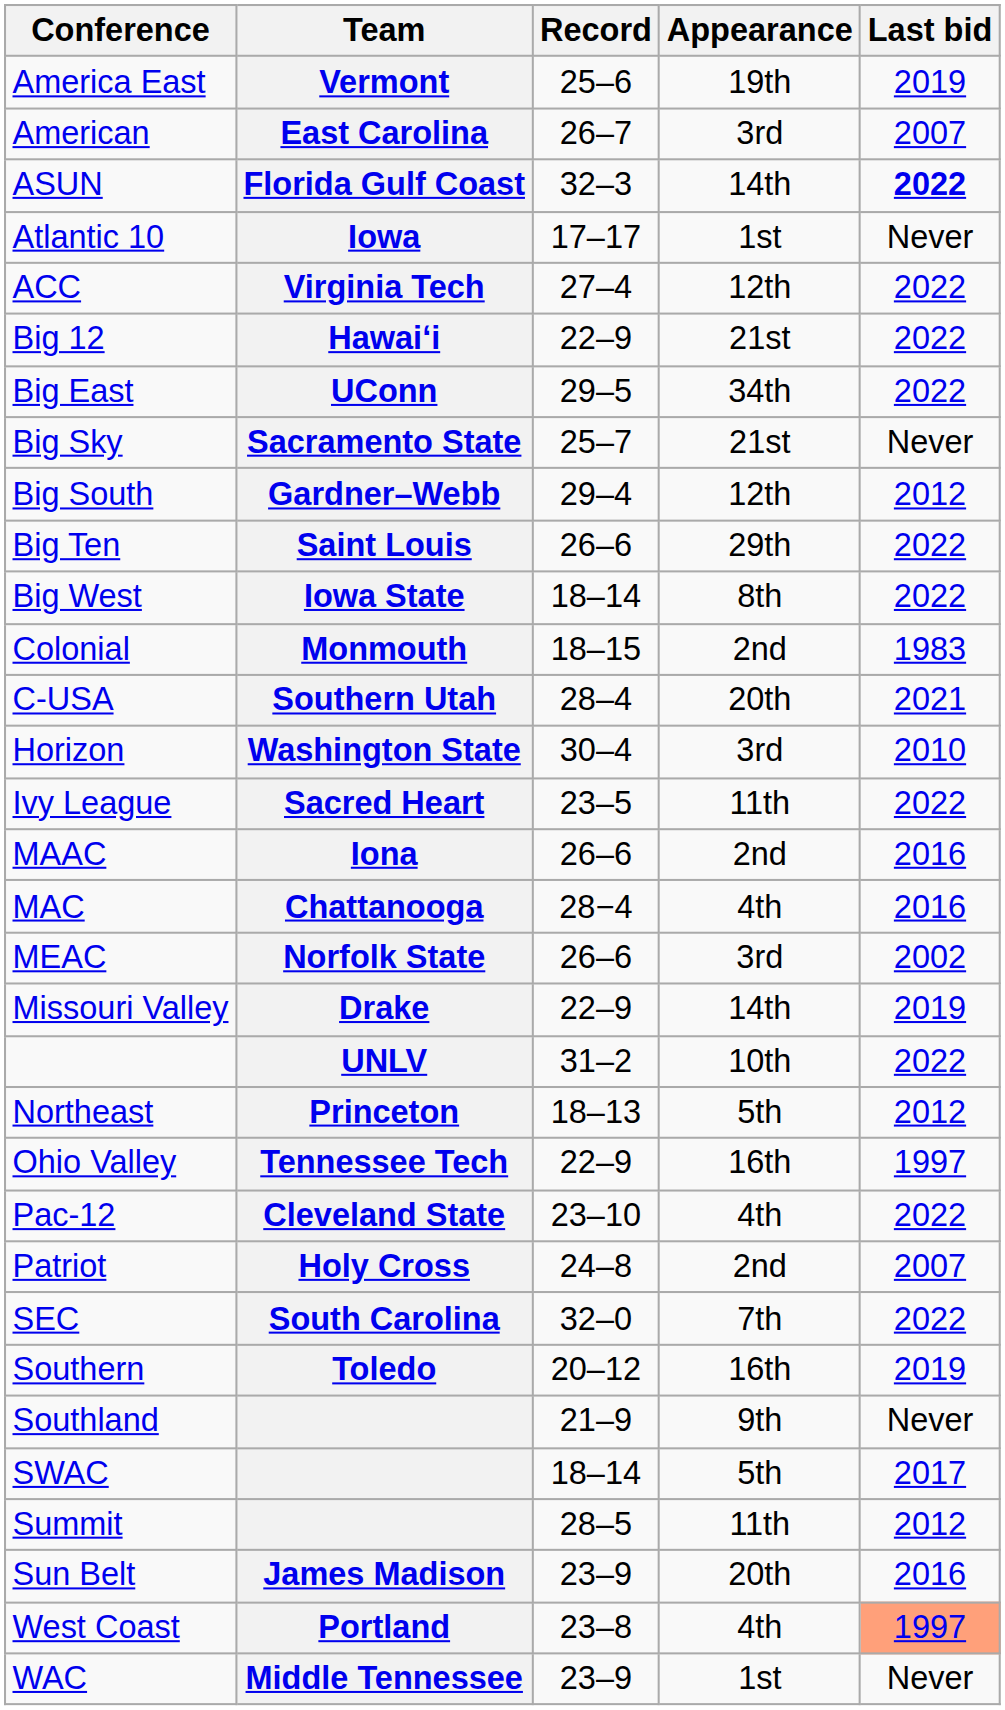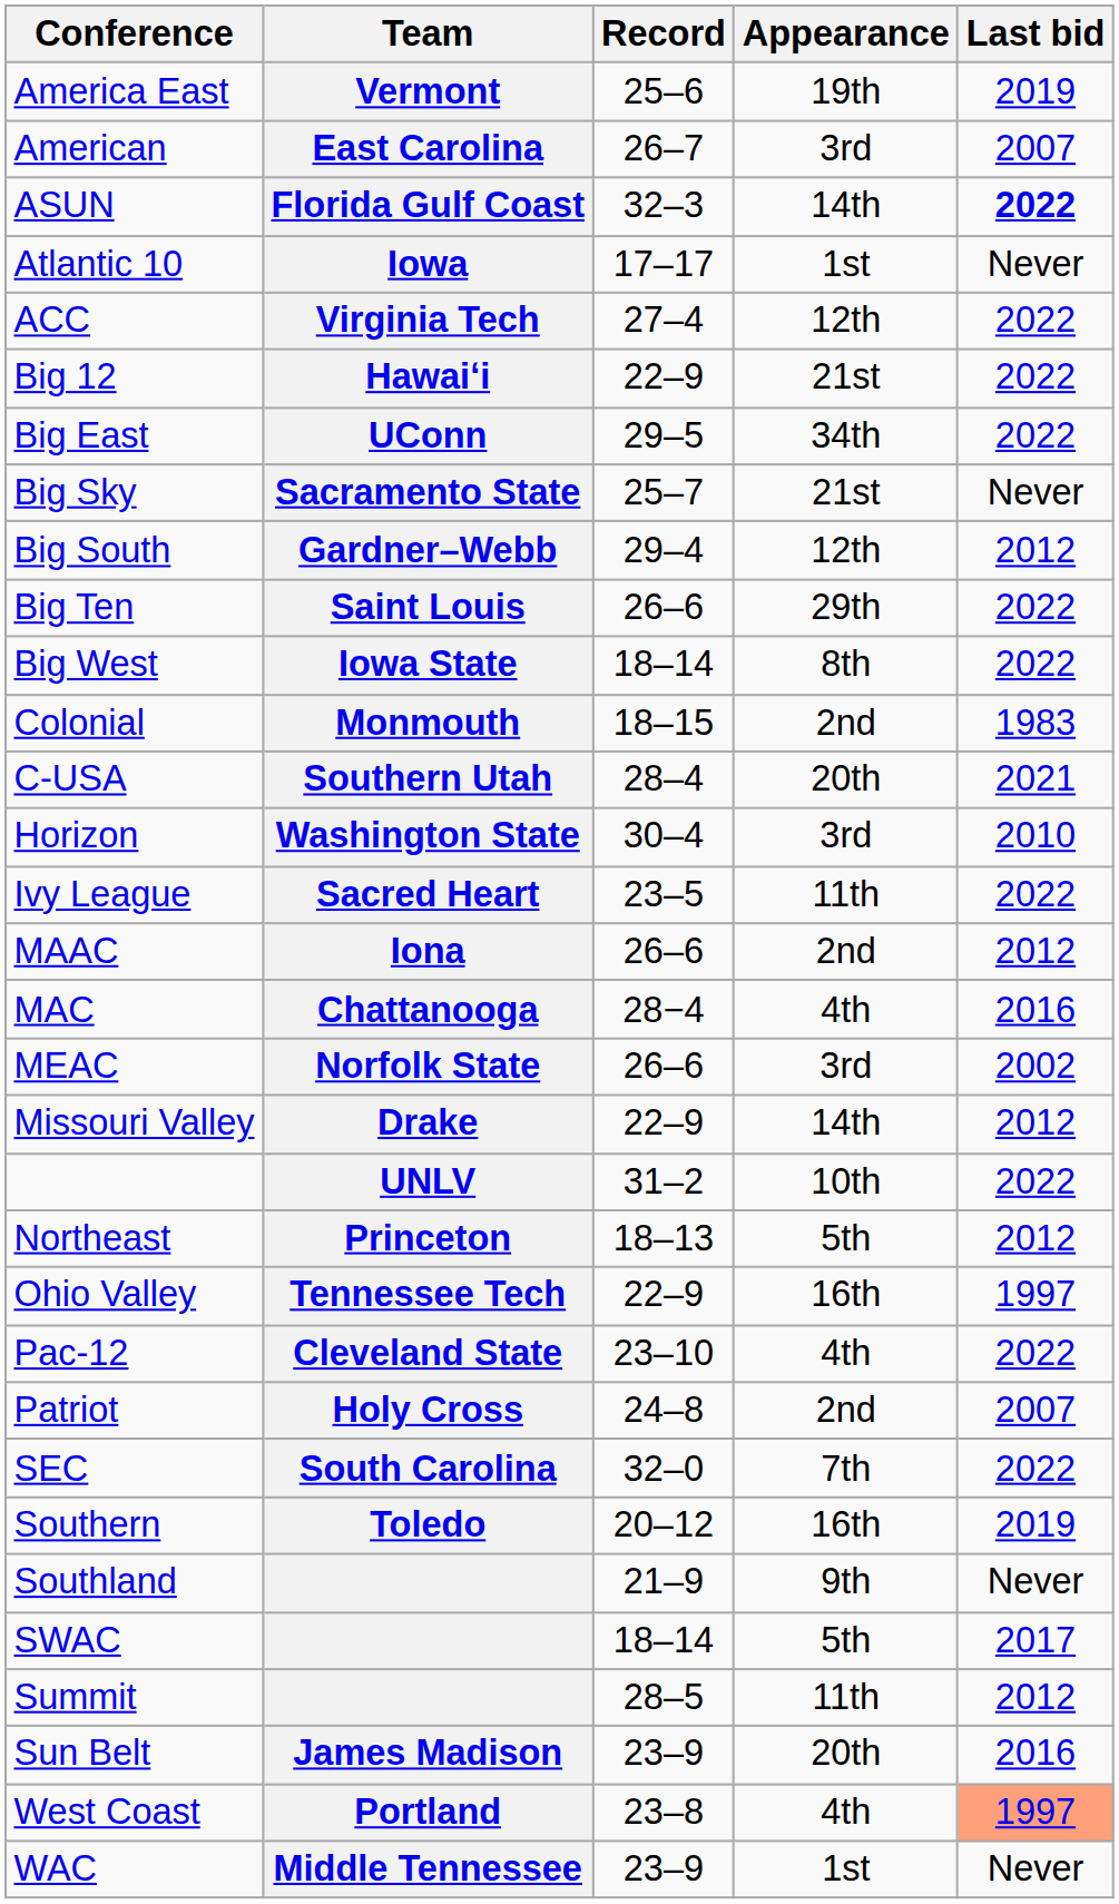 <table class="wikitable sortable plainrowheaders" style="text-align:center;">
 <tr>
 <th scope="col">Conference</th>
 <th scope="col">Team</th>
 <th scope="col" data-sort-type="number">Record</th>
 <th scope="col" data-sort-type="number">Appearance</th>
 <th scope="col">Last bid</th>
 </tr>
 <tr>
 <td align=left><a href='#'>America East</a></td>
 <th scope="row" style="text-align:center"><a href='#'>Vermont</a></th>
 <td align=center>25–6</td>
 <td align=center>19th</td>
 <td align=center><a href='#'>2019</a></td>
 </tr>
 <tr>
 <td align=left><a href='#'>American</a></td>
 <th scope="row" style="text-align:center"><a href='#'>East Carolina</a></th>
 <td align=center>26–7</td>
 <td align=center>3rd</td>
 <td align=center><a href='#'>2007</a></td>
 </tr>
 <tr>
 <td align=left><a href='#'>ASUN</a></td>
 <th scope="row" style="text-align:center"><a href='#'>Florida Gulf Coast</a></th>
 <td align=center>32–3</td>
 <td align=center>14th</td>
 <td align=center><strong><a href='#'>2022</a></strong></td>
 </tr>
 <tr>
 <td align=left><a href='#'>Atlantic 10</a></td>
 <th scope="row" style="text-align:center"><a href='#'>Iowa</a></th>
 <td align=center>17–17</td>
 <td align=center>1st</td>
 <td align=center>Never</td>
 </tr>
 <tr>
 <td align=left><a href='#'>ACC</a></td>
 <th scope="row" style="text-align:center"><a href='#'>Virginia Tech</a></th>
 <td align=center>27–4</td>
 <td align=center>12th</td>
 <td align=center><a href='#'>2022</a></td>
 </tr>
 <tr>
 <td align=left><a href='#'>Big 12</a></td>
 <th scope="row" style="text-align:center"><a href='#'>Hawaiʻi</a></th>
 <td align=center>22–9</td>
 <td align=center>21st</td>
 <td align=center><a href='#'>2022</a></td>
 </tr>
 <tr>
 <td align=left><a href='#'>Big East</a></td>
 <th scope="row" style="text-align:center"><a href='#'>UConn</a></th>
 <td align=center>29–5</td>
 <td align=center>34th</td>
 <td align=center><a href='#'>2022</a></td>
 </tr>
 <tr>
 <td align=left><a href='#'>Big Sky</a></td>
 <th scope="row" style="text-align:center"><a href='#'>Sacramento State</a></th>
 <td align=center>25–7</td>
 <td align=center>21st</td>
 <td align=center>Never</td>
 </tr>
 <tr>
 <td align=left><a href='#'>Big South</a></td>
 <th scope="row" style="text-align:center"><a href='#'>Gardner–Webb</a></th>
 <td align=center>29–4</td>
 <td align=center>12th</td>
 <td align=center><a href='#'>2012</a></td>
 </tr>
 <tr>
 <td align=left><a href='#'>Big Ten</a></td>
 <th scope="row" style="text-align:center"><a href='#'>Saint Louis</a></th>
 <td align=center>26–6</td>
 <td align=center>29th</td>
 <td align=center><a href='#'>2022</a></td>
 </tr>
 <tr>
 <td align=left><a href='#'>Big West</a></td>
 <th scope="row" style="text-align:center"><a href='#'>Iowa State</a></th>
 <td align=center>18–14</td>
 <td align=center>8th</td>
 <td align=center><a href='#'>2022</a></td>
 </tr>
 <tr>
 <td align=left><a href='#'>Colonial</a></td>
 <th scope="row" style="text-align:center"><a href='#'>Monmouth</a></th>
 <td align=center>18–15</td>
 <td align=center>2nd</td>
 <td align=center><a href='#'>1983</a></td>
 </tr>
 <tr>
 <td align=left><a href='#'>C-USA</a></td>
 <th scope="row" style="text-align:center"><a href='#'>Southern Utah</a></th>
 <td align=center>28–4</td>
 <td align=center>20th</td>
 <td align=center><a href='#'>2021</a></td>
 </tr>
 <tr>
 <td align=left><a href='#'>Horizon</a></td>
 <th scope="row" style="text-align:center"><a href='#'>Washington State</a></th>
 <td align=center>30–4</td>
 <td align=center>3rd</td>
 <td align=center><a href='#'>2010</a></td>
 </tr>
 <tr>
 <td align=left><a href='#'>Ivy League</a></td>
 <th scope="row" style="text-align:center"><a href='#'>Sacred Heart</a></th>
 <td align=center>23–5</td>
 <td align=center>11th</td>
 <td align=center><a href='#'>2022</a></td>
 </tr>
 <tr>
 <td align=left><a href='#'>MAAC</a></td>
 <th scope="row" style="text-align:center"><a href='#'>Iona</a></th>
 <td align=center>26–6</td>
 <td align=center>2nd</td>
-<td align=center><a href='#'>2016</a></td>
+<td align=center><a href='#'>2012</a></td>
 </tr>
 <tr>
 <td align=left><a href='#'>MAC</a></td>
 <th scope="row" style="text-align:center"><a href='#'>Chattanooga</a></th>
 <td align=center>28−4</td>
 <td align=center>4th</td>
 <td align=center><a href='#'>2016</a></td>
 </tr>
 <tr>
 <td align=left><a href='#'>MEAC</a></td>
 <th scope="row" style="text-align:center"><a href='#'>Norfolk State</a></th>
 <td align=center>26–6</td>
 <td align=center>3rd</td>
 <td align=center><a href='#'>2002</a></td>
 </tr>
 <tr>
 <td align=left><a href='#'>Missouri Valley</a></td>
 <th scope="row" style="text-align:center"><a href='#'>Drake</a></th>
 <td align=center>22–9</td>
 <td align=center>14th</td>
-<td align=center><a href='#'>2019</a></td>
+<td align=center><a href='#'>2012</a></td>
 </tr>
 <tr>
 <td align=left></td>
 <th scope="row" style="text-align:center"><a href='#'>UNLV</a></th>
 <td align=center>31–2</td>
 <td align=center>10th</td>
 <td align=center><a href='#'>2022</a></td>
 </tr>
 <tr>
 <td align=left><a href='#'>Northeast</a></td>
 <th scope="row" style="text-align:center"><a href='#'>Princeton</a></th>
 <td align=center>18–13</td>
 <td align=center>5th</td>
 <td align=center><a href='#'>2012</a></td>
 </tr>
 <tr>
 <td align=left><a href='#'>Ohio Valley</a></td>
 <th scope="row" style="text-align:center"><a href='#'>Tennessee Tech</a></th>
 <td align=center>22–9</td>
 <td align=center>16th</td>
 <td align=center><a href='#'>1997</a></td>
 </tr>
 <tr>
 <td align=left><a href='#'>Pac-12</a></td>
 <th scope="row" style="text-align:center"><a href='#'>Cleveland State</a></th>
 <td align=center>23–10</td>
 <td align=center>4th</td>
 <td align=center><a href='#'>2022</a></td>
 </tr>
 <tr>
 <td align=left><a href='#'>Patriot</a></td>
 <th scope="row" style="text-align:center"><a href='#'>Holy Cross</a></th>
 <td align=center>24–8</td>
 <td align=center>2nd</td>
 <td align=center><a href='#'>2007</a></td>
 </tr>
 <tr>
 <td align=left><a href='#'>SEC</a></td>
 <th scope="row" style="text-align:center"><a href='#'>South Carolina</a></th>
 <td align=center>32–0</td>
 <td align=center>7th</td>
 <td align=center><a href='#'>2022</a></td>
 </tr>
 <tr>
 <td align=left><a href='#'>Southern</a></td>
 <th scope="row" style="text-align:center"><a href='#'>Toledo</a></th>
 <td align=center>20–12</td>
 <td align=center>16th</td>
 <td align=center><a href='#'>2019</a></td>
 </tr>
 <tr>
 <td align=left><a href='#'>Southland</a></td>
 <th scope="row" style="text-align:center"></th>
 <td align=center>21–9</td>
 <td align=center>9th</td>
 <td align=center>Never</td>
 </tr>
 <tr>
 <td align=left><a href='#'>SWAC</a></td>
 <th scope="row" style="text-align:center"></th>
 <td align=center>18–14</td>
 <td align=center>5th</td>
 <td align=center><a href='#'>2017</a></td>
 </tr>
 <tr>
 <td align=left><a href='#'>Summit</a></td>
 <th scope="row" style="text-align:center"></th>
 <td align=center>28–5</td>
 <td align=center>11th</td>
 <td align=center><a href='#'>2012</a></td>
 </tr>
 <tr>
 <td align=left><a href='#'>Sun Belt</a></td>
 <th scope="row" style="text-align:center"><a href='#'>James Madison</a></th>
 <td align=center>23–9</td>
 <td align=center>20th</td>
 <td align=center><a href='#'>2016</a></td>
 </tr>
 <tr>
 <td align=left><a href='#'>West Coast</a></td>
 <th scope="row" style="text-align:center"><a href='#'>Portland</a></th>
 <td align=center>23–8</td>
 <td align=center>4th</td>
 <td align=center style="background: lightsalmon;"><a href='#'>1997</a></td>
 </tr>
 <tr>
 <td align=left><a href='#'>WAC</a></td>
 <th scope="row" style="text-align:center"><a href='#'>Middle Tennessee</a></th>
 <td align=center>23–9</td>
 <td align=center>1st</td>
 <td align=center>Never</td>
 </tr>
 </table>
